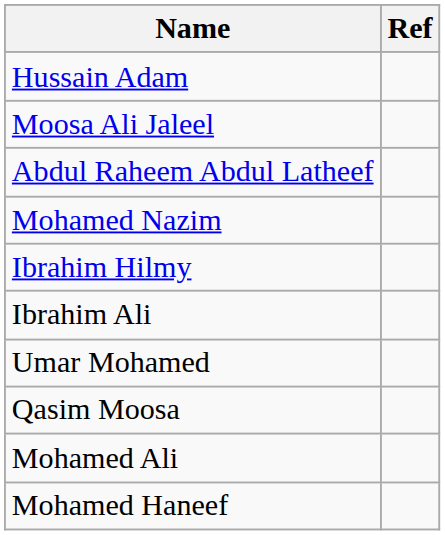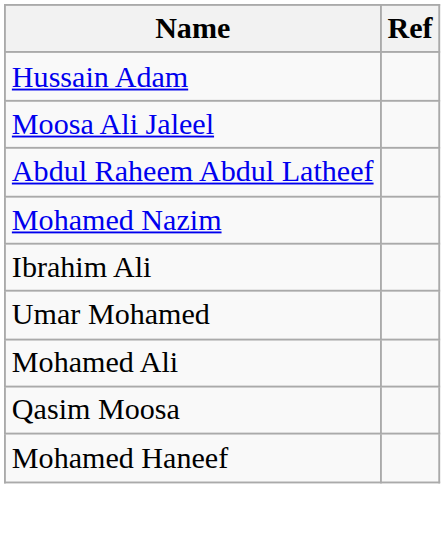 <table class="wikitable">
 <tr>
 <th>Name</th>
 <th>Ref</th>
 </tr>
 <tr>
 <td><a href='#'>Hussain Adam</a></td>
 <td></td>
 </tr>
 <tr>
 <td><a href='#'>Moosa Ali Jaleel</a></td>
 <td></td>
 </tr>
 <tr>
 <td><a href='#'>Abdul Raheem Abdul Latheef</a></td>
 <td></td>
 </tr>
 <tr>
 <td><a href='#'>Mohamed Nazim</a></td>
 <td></td>
 </tr>
 <tr>
-<td><a href='#'>Ibrahim Hilmy</a></td>
-<td></td>
-</tr>
-<tr>
 <td>Ibrahim Ali</td>
 <td></td>
 </tr>
 <tr>
 <td>Umar Mohamed</td>
 <td></td>
 </tr>
 <tr>
-<td>Qasim Moosa</td>
+<td>Mohamed Ali</td>
 <td></td>
 </tr>
 <tr>
-<td>Mohamed Ali</td>
+<td>Qasim Moosa</td>
 <td></td>
 </tr>
 <tr>
 <td>Mohamed Haneef</td>
 <td></td>
 </tr>
 </table>
